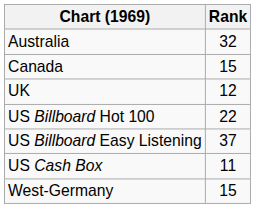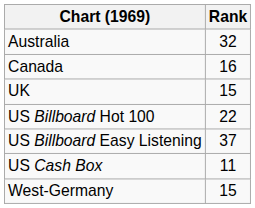 <table class="wikitable sortable">
 <tr>
 <th>Chart (1969)</th>
 <th style="text-align:center;">Rank</th>
 </tr>
 <tr>
 <td>Australia</td>
 <td style="text-align:center;">32</td>
 </tr>
 <tr>
 <td>Canada</td>
-<td style="text-align:center;">15</td>
+<td style="text-align:center;">16</td>
 </tr>
 <tr>
 <td>UK</td>
-<td style="text-align:center;">12</td>
+<td style="text-align:center;">15</td>
 </tr>
 <tr>
 <td>US <em>Billboard</em> Hot 100</td>
 <td style="text-align:center;">22</td>
 </tr>
 <tr>
 <td>US <em>Billboard</em> Easy Listening</td>
 <td style="text-align:center;">37</td>
 </tr>
 <tr>
 <td>US <em>Cash Box</em></td>
 <td style="text-align:center;">11</td>
 </tr>
 <tr>
 <td>West-Germany </td>
 <td style="text-align:center;">15</td>
 </tr>
 </table>
